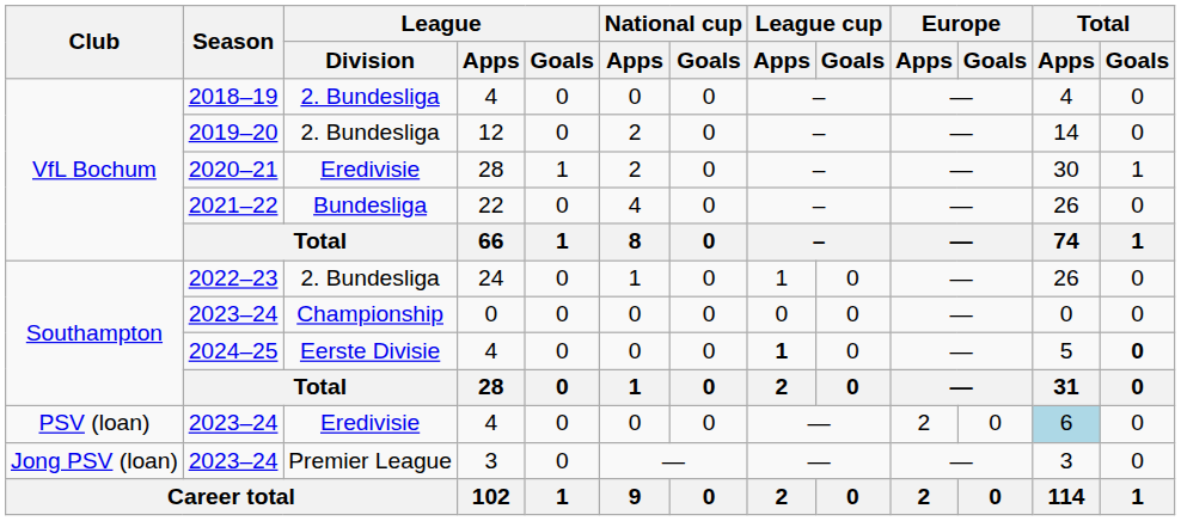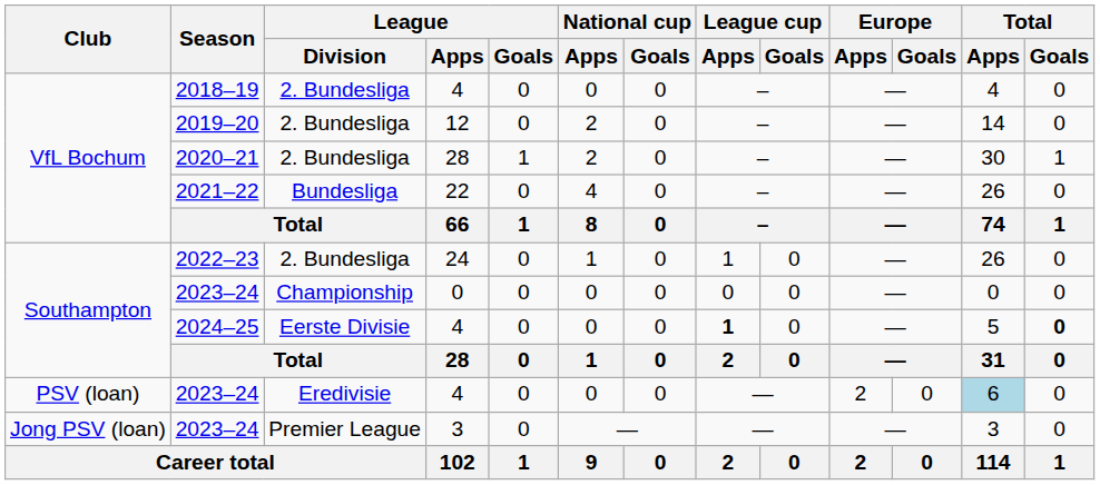 <table class="wikitable" style="text-align:center">
 <tr>
 <th rowspan="2">Club</th>
 <th rowspan="2">Season</th>
 <th colspan="3">League</th>
 <th colspan="2">National cup</th>
 <th colspan="2">League cup</th>
 <th colspan="2">Europe</th>
 <th colspan="2">Total</th>
 </tr>
 <tr>
 <th>Division</th>
 <th>Apps</th>
 <th>Goals</th>
 <th>Apps</th>
 <th>Goals</th>
 <th>Apps</th>
 <th>Goals</th>
 <th>Apps</th>
 <th>Goals</th>
 <th>Apps</th>
 <th>Goals</th>
 </tr>
 <tr>
 <td rowspan="5"><a href='#'>VfL Bochum</a></td>
 <td><a href='#'>2018–19</a></td>
 <td><a href='#'>2. Bundesliga</a></td>
 <td>4</td>
 <td>0</td>
 <td>0</td>
 <td>0</td>
 <td colspan="2">–</td>
 <td colspan="2">—</td>
 <td>4</td>
 <td>0</td>
 </tr>
 <tr>
 <td><a href='#'>2019–20</a></td>
 <td>2. Bundesliga</td>
 <td>12</td>
 <td>0</td>
 <td>2</td>
 <td>0</td>
 <td colspan="2">–</td>
 <td colspan="2">—</td>
 <td>14</td>
 <td>0</td>
 </tr>
 <tr>
 <td><a href='#'>2020–21</a></td>
-<td><a href='#'>Eredivisie</a></td>
+<td>2. Bundesliga</td>
 <td>28</td>
 <td>1</td>
 <td>2</td>
 <td>0</td>
 <td colspan="2">–</td>
 <td colspan="2">—</td>
 <td>30</td>
 <td>1</td>
 </tr>
 <tr>
 <td><a href='#'>2021–22</a></td>
 <td><a href='#'>Bundesliga</a></td>
 <td>22</td>
 <td>0</td>
 <td>4</td>
 <td>0</td>
 <td colspan="2">–</td>
 <td colspan="2">—</td>
 <td>26</td>
 <td>0</td>
 </tr>
 <tr>
 <th colspan="2">Total</th>
 <th>66</th>
 <th>1</th>
 <th>8</th>
 <th>0</th>
 <th colspan="2">–</th>
 <th colspan="2">—</th>
 <th>74</th>
 <th>1</th>
 </tr>
 <tr>
 <td rowspan="4"><a href='#'>Southampton</a></td>
 <td><a href='#'>2022–23</a></td>
 <td>2. Bundesliga</td>
 <td>24</td>
 <td>0</td>
 <td>1</td>
 <td>0</td>
 <td>1</td>
 <td>0</td>
 <td colspan="2">—</td>
 <td>26</td>
 <td>0</td>
 </tr>
 <tr>
 <td><a href='#'>2023–24</a></td>
 <td><a href='#'>Championship</a></td>
 <td>0</td>
 <td>0</td>
 <td>0</td>
 <td>0</td>
 <td>0</td>
 <td>0</td>
 <td colspan="2">—</td>
 <td>0</td>
 <td>0</td>
 </tr>
 <tr>
 <td><a href='#'>2024–25</a></td>
 <td><a href='#'>Eerste Divisie</a></td>
 <td>4</td>
 <td>0</td>
 <td>0</td>
 <td>0</td>
 <td><strong>1</strong></td>
 <td>0</td>
 <td colspan="2">—</td>
 <td>5</td>
 <td><strong>0</strong></td>
 </tr>
 <tr>
 <th colspan="2">Total</th>
 <th>28</th>
 <th>0</th>
 <th>1</th>
 <th>0</th>
 <th>2</th>
 <th>0</th>
 <th colspan="2">—</th>
 <th>31</th>
 <th>0</th>
 </tr>
 <tr>
 <td><a href='#'>PSV</a> (loan)</td>
 <td><a href='#'>2023–24</a></td>
 <td><a href='#'>Eredivisie</a></td>
 <td>4</td>
 <td>0</td>
 <td>0</td>
 <td>0</td>
 <td colspan="2">—</td>
 <td>2</td>
 <td>0</td>
 <td style="background: lightblue;">6</td>
 <td>0</td>
 </tr>
 <tr>
 <td><a href='#'>Jong PSV</a> (loan)</td>
 <td><a href='#'>2023–24</a></td>
 <td>Premier League</td>
 <td>3</td>
 <td>0</td>
 <td colspan="2">—</td>
 <td colspan="2">—</td>
 <td colspan="2">—</td>
 <td>3</td>
 <td>0</td>
 </tr>
 <tr>
 <th colspan="3">Career total</th>
 <th>102</th>
 <th>1</th>
 <th>9</th>
 <th>0</th>
 <th>2</th>
 <th>0</th>
 <th>2</th>
 <th>0</th>
 <th>114</th>
 <th>1</th>
 </tr>
 </table>
